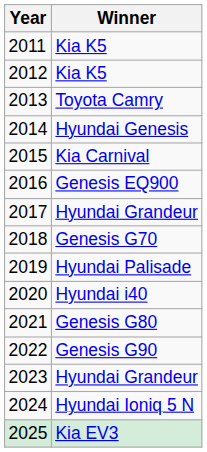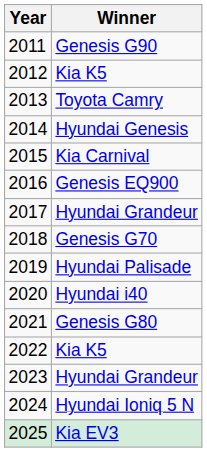 <table class="wikitable sortable">
 <tr>
 <th>Year</th>
 <th>Winner</th>
 </tr>
 <tr>
 <td>2011</td>
-<td><a href='#'>Kia K5</a></td>
+<td><a href='#'>Genesis G90</a></td>
 </tr>
 <tr>
 <td>2012</td>
 <td><a href='#'>Kia K5</a></td>
 </tr>
 <tr>
 <td>2013</td>
 <td><a href='#'>Toyota Camry</a></td>
 </tr>
 <tr>
 <td>2014</td>
 <td><a href='#'>Hyundai Genesis</a></td>
 </tr>
 <tr>
 <td>2015</td>
 <td><a href='#'>Kia Carnival</a></td>
 </tr>
 <tr>
 <td>2016</td>
 <td><a href='#'>Genesis EQ900</a></td>
 </tr>
 <tr>
 <td>2017</td>
 <td><a href='#'>Hyundai Grandeur</a></td>
 </tr>
 <tr>
 <td>2018</td>
 <td><a href='#'>Genesis G70</a></td>
 </tr>
 <tr>
 <td>2019</td>
 <td><a href='#'>Hyundai Palisade</a></td>
 </tr>
 <tr>
 <td>2020</td>
 <td><a href='#'>Hyundai i40</a></td>
 </tr>
 <tr>
 <td>2021</td>
 <td><a href='#'>Genesis G80</a></td>
 </tr>
 <tr>
 <td>2022</td>
-<td><a href='#'>Genesis G90</a></td>
+<td><a href='#'>Kia K5</a></td>
 </tr>
 <tr>
 <td>2023</td>
 <td><a href='#'>Hyundai Grandeur</a></td>
 </tr>
 <tr>
 <td>2024</td>
 <td><a href='#'>Hyundai Ioniq 5 N</a></td>
 </tr>
 <tr style="background:#d3edda">
 <td>2025</td>
 <td><u><a href='#'>Kia EV3</a></u></td>
 </tr>
 </table>
